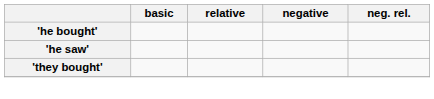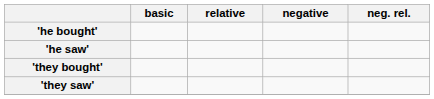 <table class="wikitable" style="text-align: center; width: 600px;">
 <tr>
 <th></th>
 <th>basic</th>
 <th>relative</th>
 <th>negative</th>
 <th>neg. rel.</th>
 </tr>
 <tr>
 <th>'he bought'</th>
 <td></td>
 <td></td>
 <td></td>
 <td></td>
 </tr>
 <tr>
 <th>'he saw'</th>
 <td></td>
 <td></td>
 <td></td>
 <td></td>
 </tr>
 <tr>
 <th>'they bought'</th>
 <td></td>
 <td></td>
 <td></td>
 <td></td>
 </tr>
 <tr>
+<th>'they saw'</th>
+<td></td>
+<td></td>
+<td></td>
+<td></td>
+</tr>
+<tr>
 </tr>
 </table>
